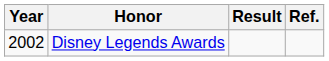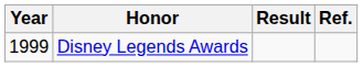 <table class="wikitable plainrowheaders" style="text-align:center;">
 <tr>
 <th>Year</th>
 <th>Honor</th>
 <th>Result</th>
 <th>Ref.</th>
 </tr>
 <tr>
-<td>2002</td>
+<td>1999</td>
 <td><a href='#'>Disney Legends Awards</a></td>
 <td></td>
 <td></td>
 </tr>
 </table>
